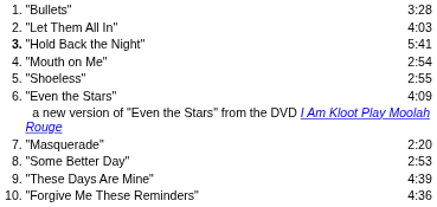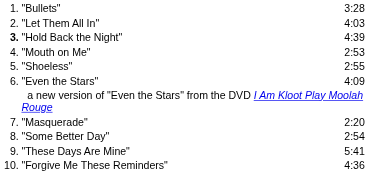 <table style="background: transparent; margin: auto auto auto 2em ">
 <tr>
 <td align="right">1.</td>
 <td>"Bullets"</td>
 <td>3:28</td>
 </tr>
 <tr>
 <td align="right">2.</td>
 <td>"Let Them All In"</td>
 <td>4:03</td>
 </tr>
 <tr>
 <td align="right"><strong>3.</strong></td>
 <td>"Hold Back the Night"</td>
-<td>5:41</td>
+<td>4:39</td>
 </tr>
 <tr>
 <td align="right">4.</td>
 <td>"Mouth on Me"</td>
-<td>2:54</td>
+<td>2:53</td>
 </tr>
 <tr>
 <td align="right">5.</td>
 <td>"Shoeless"</td>
 <td>2:55</td>
 </tr>
 <tr>
 <td align="right">6.</td>
 <td>"Even the Stars"</td>
 <td>4:09</td>
 </tr>
 <tr>
 <td></td>
 <td colspan="2">  a new version of "Even the Stars" from the DVD <em><a href='#'>I Am Kloot Play Moolah Rouge</a></em></td>
 </tr>
 <tr>
 <td align="right">7.</td>
 <td>"Masquerade"</td>
 <td>2:20</td>
 </tr>
 <tr>
 <td align="right">8.</td>
 <td>"Some Better Day"</td>
-<td>2:53</td>
+<td>2:54</td>
 </tr>
 <tr>
 <td align="right">9.</td>
 <td>"These Days Are Mine"</td>
-<td>4:39</td>
+<td>5:41</td>
 </tr>
 <tr>
 <td align="right">10.</td>
 <td>"Forgive Me These Reminders"</td>
 <td>4:36</td>
 </tr>
 <tr>
 </tr>
 </table>
